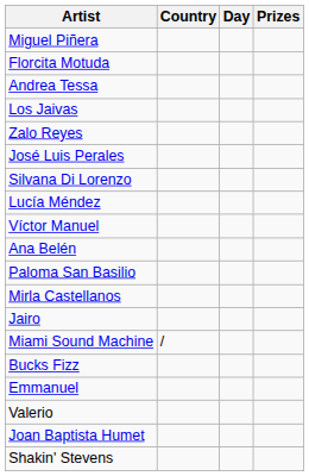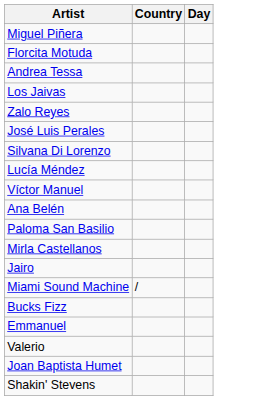 <table class="wikitable">
 <tr>
 <th>Artist</th>
 <th>Country</th>
 <th>Day</th>
-<th>Prizes</th>
 </tr>
 <tr>
 <td><a href='#'>Miguel Piñera</a></td>
-<td></td>
 <td></td>
 <td></td>
 </tr>
 <tr>
 <td><a href='#'>Florcita Motuda</a></td>
 <td></td>
 <td></td>
-<td></td>
 </tr>
 <tr>
 <td><a href='#'>Andrea Tessa</a></td>
-<td></td>
 <td></td>
 <td></td>
 </tr>
 <tr>
 <td><a href='#'>Los Jaivas</a></td>
 <td></td>
 <td></td>
-<td></td>
 </tr>
 <tr>
 <td><a href='#'>Zalo Reyes</a></td>
-<td></td>
 <td></td>
 <td></td>
 </tr>
 <tr>
 <td><a href='#'>José Luis Perales</a></td>
 <td></td>
 <td></td>
-<td></td>
 </tr>
 <tr>
 <td><a href='#'>Silvana Di Lorenzo</a></td>
-<td></td>
 <td></td>
 <td></td>
 </tr>
 <tr>
 <td><a href='#'>Lucía Méndez</a></td>
 <td></td>
 <td></td>
-<td></td>
 </tr>
 <tr>
 <td><a href='#'>Víctor Manuel</a></td>
-<td></td>
 <td></td>
 <td></td>
 </tr>
 <tr>
 <td><a href='#'>Ana Belén</a></td>
 <td></td>
 <td></td>
-<td></td>
 </tr>
 <tr>
 <td><a href='#'>Paloma San Basilio</a></td>
-<td></td>
 <td></td>
 <td></td>
 </tr>
 <tr>
 <td><a href='#'>Mirla Castellanos</a></td>
 <td></td>
 <td></td>
-<td></td>
 </tr>
 <tr>
 <td><a href='#'>Jairo</a></td>
-<td></td>
 <td></td>
 <td></td>
 </tr>
 <tr>
 <td><a href='#'>Miami Sound Machine</a></td>
 <td>/</td>
 <td></td>
-<td></td>
 </tr>
 <tr>
 <td><a href='#'>Bucks Fizz</a></td>
-<td></td>
 <td></td>
 <td></td>
 </tr>
 <tr>
 <td><a href='#'>Emmanuel</a></td>
 <td></td>
 <td></td>
-<td></td>
 </tr>
 <tr>
 <td>Valerio</td>
-<td></td>
 <td></td>
 <td></td>
 </tr>
 <tr>
 <td><a href='#'>Joan Baptista Humet</a></td>
 <td></td>
 <td></td>
-<td></td>
 </tr>
 <tr>
 <td>Shakin' Stevens</td>
 <td></td>
 <td></td>
-<td></td>
 </tr>
 </table>
